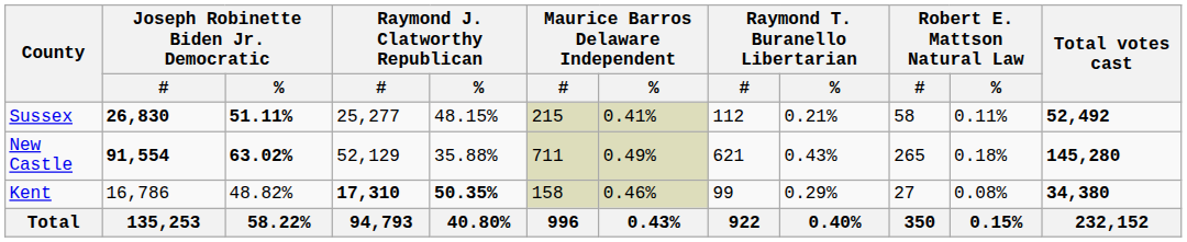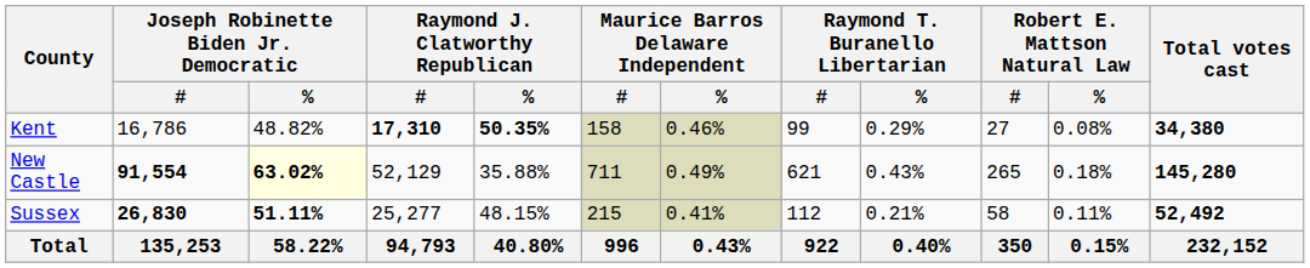 <table class="wikitable sortable">
 <tr>
 <th style="text-align:center;" rowspan="2">County</th>
 <th style="text-align:center;" colspan="2"><strong>Joseph Robinette Biden Jr.</strong><br>Democratic</th>
 <th style="text-align:center;" colspan="2">Raymond J. Clatworthy<br>Republican</th>
 <th style="text-align:center;" colspan="2">Maurice Barros<br>Delaware Independent</th>
 <th style="text-align:center;" colspan="2">Raymond T. Buranello<br>Libertarian</th>
 <th style="text-align:center;" colspan="2">Robert E. Mattson<br>Natural Law</th>
 <th rowspan="2">Total votes cast</th>
 </tr>
 <tr>
 <th style="text-align:center;" data-sort-type="number">#</th>
 <th style="text-align:center;" data-sort-type="number">%</th>
 <th style="text-align:center;" data-sort-type="number">#</th>
 <th style="text-align:center;" data-sort-type="number">%</th>
 <th style="text-align:center;" data-sort-type="number">#</th>
 <th style="text-align:center;" data-sort-type="number">%</th>
 <th style="text-align:center;" data-sort-type="number">#</th>
 <th style="text-align:center;" data-sort-type="number">%</th>
 <th style="text-align:center;" data-sort-type="number">#</th>
 <th style="text-align:center;" data-sort-type="number">%</th>
 </tr>
 <tr>
+<td><a href='#'>Kent</a></td>
+<td>16,786</td>
+<td>48.82%</td>
+<td><strong>17,310</strong></td>
+<td><strong>50.35%</strong></td>
+<td style="background-color:#DDDDBB">158</td>
+<td style="background-color:#DDDDBB">0.46%</td>
+<td>99</td>
+<td>0.29%</td>
+<td>27</td>
+<td>0.08%</td>
+<td><strong>34,380</strong></td>
+</tr>
+<tr>
+<td><a href='#'>New Castle</a></td>
+<td><strong>91,554</strong></td>
+<td style="background: lightyellow;"><strong>63.02%</strong></td>
+<td>52,129</td>
+<td>35.88%</td>
+<td style="background-color:#DDDDBB">711</td>
+<td style="background-color:#DDDDBB">0.49%</td>
+<td>621</td>
+<td>0.43%</td>
+<td>265</td>
+<td>0.18%</td>
+<td><strong>145,280</strong></td>
+</tr>
+<tr>
 <td><a href='#'>Sussex</a></td>
 <td><strong>26,830</strong></td>
 <td><strong>51.11%</strong></td>
 <td>25,277</td>
 <td>48.15%</td>
 <td style="background-color:#DDDDBB">215</td>
 <td style="background-color:#DDDDBB">0.41%</td>
 <td>112</td>
 <td>0.21%</td>
 <td>58</td>
 <td>0.11%</td>
 <td><strong>52,492</strong></td>
-</tr>
-<tr>
-<td><a href='#'>New Castle</a></td>
-<td><strong>91,554</strong></td>
-<td><strong>63.02%</strong></td>
-<td>52,129</td>
-<td>35.88%</td>
-<td style="background-color:#DDDDBB">711</td>
-<td style="background-color:#DDDDBB">0.49%</td>
-<td>621</td>
-<td>0.43%</td>
-<td>265</td>
-<td>0.18%</td>
-<td><strong>145,280</strong></td>
-</tr>
-<tr>
-<td><a href='#'>Kent</a></td>
-<td>16,786</td>
-<td>48.82%</td>
-<td><strong>17,310</strong></td>
-<td><strong>50.35%</strong></td>
-<td style="background-color:#DDDDBB">158</td>
-<td style="background-color:#DDDDBB">0.46%</td>
-<td>99</td>
-<td>0.29%</td>
-<td>27</td>
-<td>0.08%</td>
-<td><strong>34,380</strong></td>
 </tr>
 <tr>
 <th>Total</th>
 <th><strong>135,253</strong></th>
 <th><strong>58.22%</strong></th>
 <th>94,793</th>
 <th>40.80%</th>
 <th>996</th>
 <th>0.43%</th>
 <th>922</th>
 <th>0.40%</th>
 <th>350</th>
 <th>0.15%</th>
 <th>232,152</th>
 </tr>
 </table>
